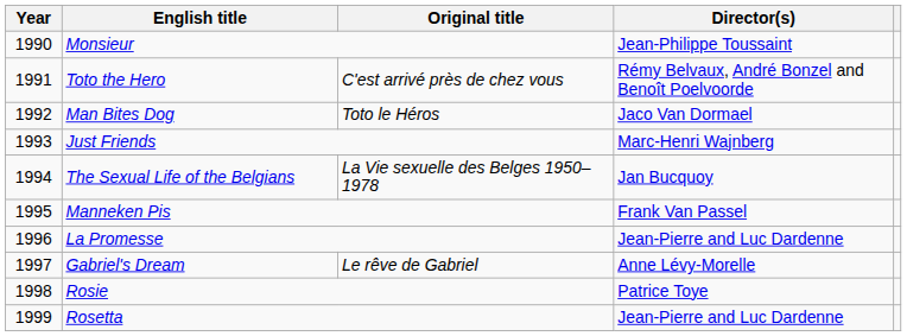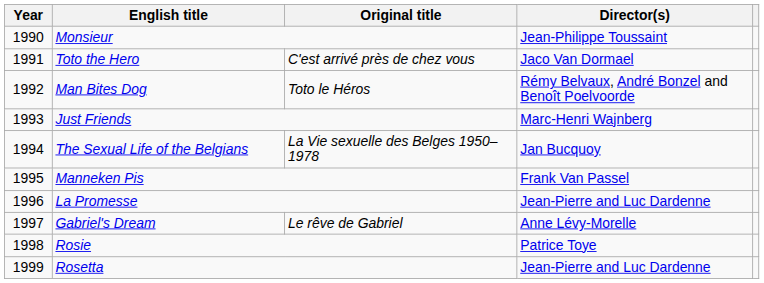 <table class="wikitable plainrowheaders">
 <tr>
 <th scope="col" width="50">Year</th>
 <th scope="col" width="300">English title</th>
 <th scope="col" width="300">Original title</th>
 <th scope="col" width="300">Director(s)</th>
 <th scope="col"></th>
 </tr>
 <tr>
 <td align="center">1990</td>
 <td colspan="2"><em><a href='#'>Monsieur</a></em></td>
 <td><a href='#'>Jean-Philippe Toussaint</a></td>
 <td align="center"></td>
 </tr>
 <tr>
 <td align="center">1991</td>
 <td><em><a href='#'>Toto the Hero</a></em></td>
 <td><em>C'est arrivé près de chez vous</em></td>
-<td><a href='#'>Rémy Belvaux</a>, <a href='#'>André Bonzel</a> and <a href='#'>Benoît Poelvoorde</a></td>
+<td><a href='#'>Jaco Van Dormael</a></td>
 <td align="center"></td>
 </tr>
 <tr>
 <td align="center">1992</td>
 <td><em><a href='#'>Man Bites Dog</a></em></td>
 <td><em>Toto le Héros</em></td>
-<td><a href='#'>Jaco Van Dormael</a></td>
+<td><a href='#'>Rémy Belvaux</a>, <a href='#'>André Bonzel</a> and <a href='#'>Benoît Poelvoorde</a></td>
 <td align="center"></td>
 </tr>
 <tr>
 <td align="center">1993</td>
 <td colspan="2"><em><a href='#'>Just Friends</a></em></td>
 <td><a href='#'>Marc-Henri Wajnberg</a></td>
 <td align="center"></td>
 </tr>
 <tr>
 <td align="center">1994</td>
 <td><em><a href='#'>The Sexual Life of the Belgians</a></em></td>
 <td><em>La Vie sexuelle des Belges 1950–1978</em></td>
 <td><a href='#'>Jan Bucquoy</a></td>
 <td align="center"></td>
 </tr>
 <tr>
 <td align="center">1995</td>
 <td colspan="2"><em><a href='#'>Manneken Pis</a></em></td>
 <td><a href='#'>Frank Van Passel</a></td>
 <td align="center"></td>
 </tr>
 <tr>
 <td align="center">1996</td>
 <td colspan="2"><em><a href='#'>La Promesse</a></em></td>
 <td><a href='#'>Jean-Pierre and Luc Dardenne</a></td>
 <td align="center"></td>
 </tr>
 <tr>
 <td align="center">1997</td>
 <td><em><a href='#'>Gabriel's Dream</a></em></td>
 <td><em>Le rêve de Gabriel</em></td>
 <td><a href='#'>Anne Lévy-Morelle</a></td>
 <td align="center"></td>
 </tr>
 <tr>
 <td align="center">1998</td>
 <td colspan="2"><em><a href='#'>Rosie</a></em></td>
 <td><a href='#'>Patrice Toye</a></td>
 <td align="center"></td>
 </tr>
 <tr>
 <td align="center">1999</td>
 <td colspan="2"><em><a href='#'>Rosetta</a></em></td>
 <td><a href='#'>Jean-Pierre and Luc Dardenne</a></td>
 <td align="center"></td>
 </tr>
 </table>
